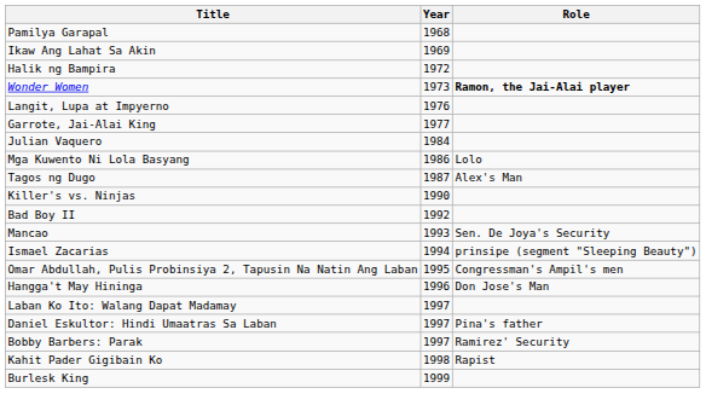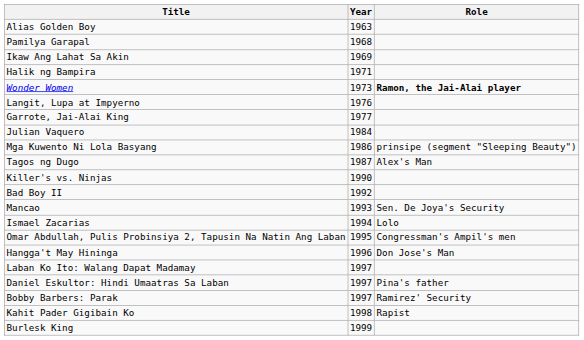 <table class="wikitable">
 <tr>
 <th>Title</th>
 <th>Year</th>
 <th>Role</th>
+</tr>
+<tr>
+<td>Alias Golden Boy</td>
+<td>1963</td>
+<td></td>
 </tr>
 <tr>
 <td>Pamilya Garapal</td>
 <td>1968</td>
 <td></td>
 </tr>
 <tr>
 <td>Ikaw Ang Lahat Sa Akin</td>
 <td>1969</td>
 <td></td>
 </tr>
 <tr>
 <td>Halik ng Bampira</td>
-<td>1972</td>
+<td>1971</td>
 <td></td>
 </tr>
 <tr>
 <td><em><a href='#'>Wonder Women</a></em></td>
 <td>1973</td>
 <td><strong>Ramon, the Jai-Alai player</strong></td>
 </tr>
 <tr>
 <td>Langit, Lupa at Impyerno</td>
 <td>1976</td>
 <td></td>
 </tr>
 <tr>
 <td>Garrote, Jai-Alai King</td>
 <td>1977</td>
 <td></td>
 </tr>
 <tr>
 <td>Julian Vaquero</td>
 <td>1984</td>
 <td></td>
 </tr>
 <tr>
 <td>Mga Kuwento Ni Lola Basyang</td>
 <td>1986</td>
-<td>Lolo</td>
+<td>prinsipe (segment "Sleeping Beauty")</td>
 </tr>
 <tr>
 <td>Tagos ng Dugo</td>
 <td>1987</td>
 <td>Alex's Man</td>
 </tr>
 <tr>
 <td>Killer's vs. Ninjas</td>
 <td>1990</td>
 <td></td>
 </tr>
 <tr>
 <td>Bad Boy II</td>
 <td>1992</td>
 <td></td>
 </tr>
 <tr>
 <td>Mancao</td>
 <td>1993</td>
 <td>Sen. De Joya's Security</td>
 </tr>
 <tr>
 <td>Ismael Zacarias</td>
 <td>1994</td>
-<td>prinsipe (segment "Sleeping Beauty")</td>
+<td>Lolo</td>
 </tr>
 <tr>
 <td>Omar Abdullah, Pulis Probinsiya 2, Tapusin Na Natin Ang Laban</td>
 <td>1995</td>
 <td>Congressman's Ampil's men</td>
 </tr>
 <tr>
 <td>Hangga't May Hininga</td>
 <td>1996</td>
 <td>Don Jose's Man</td>
 </tr>
 <tr>
 <td>Laban Ko Ito: Walang Dapat Madamay</td>
 <td>1997</td>
 <td></td>
 </tr>
 <tr>
 <td>Daniel Eskultor: Hindi Umaatras Sa Laban</td>
 <td>1997</td>
 <td>Pina's father</td>
 </tr>
 <tr>
 <td>Bobby Barbers: Parak</td>
 <td>1997</td>
 <td>Ramirez' Security</td>
 </tr>
 <tr>
 <td>Kahit Pader Gigibain Ko</td>
 <td>1998</td>
 <td>Rapist</td>
 </tr>
 <tr>
 <td>Burlesk King</td>
 <td>1999</td>
 <td></td>
 </tr>
 </table>
